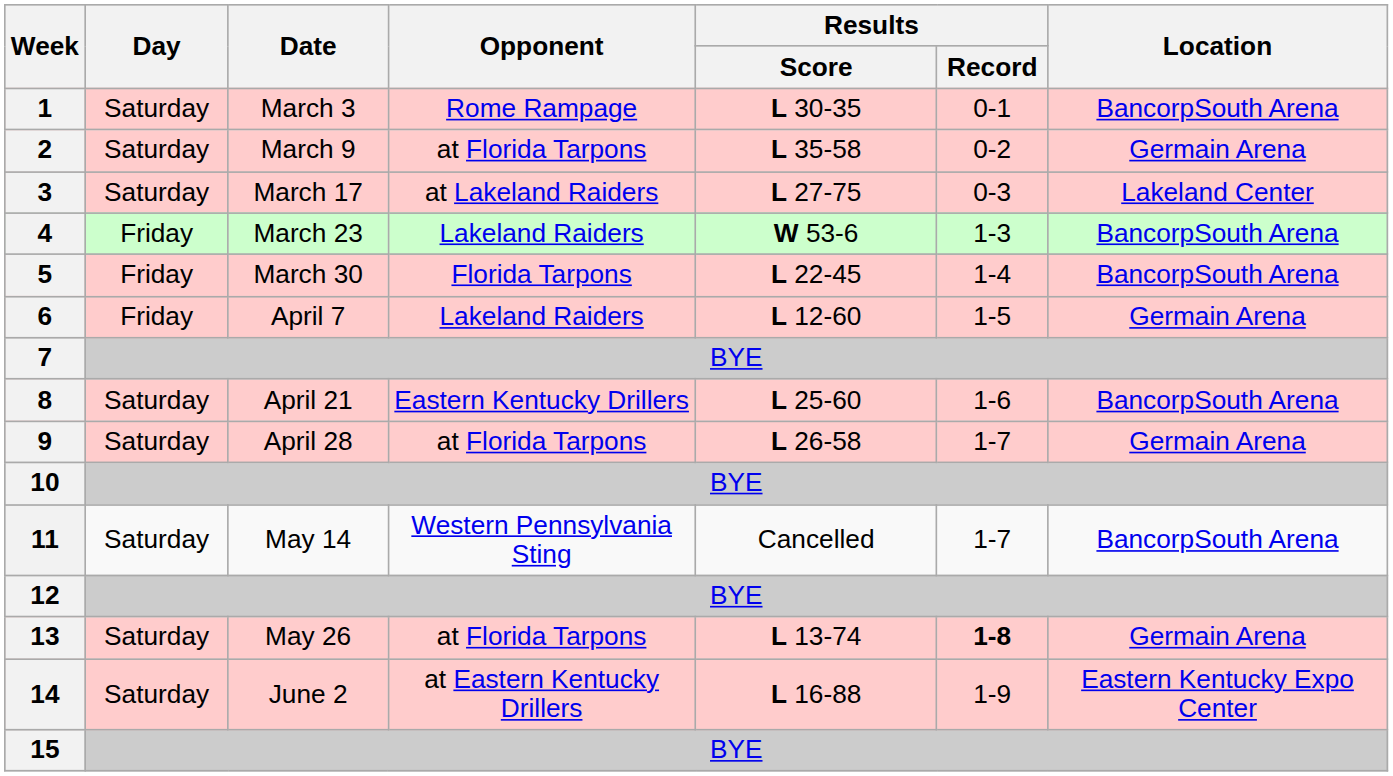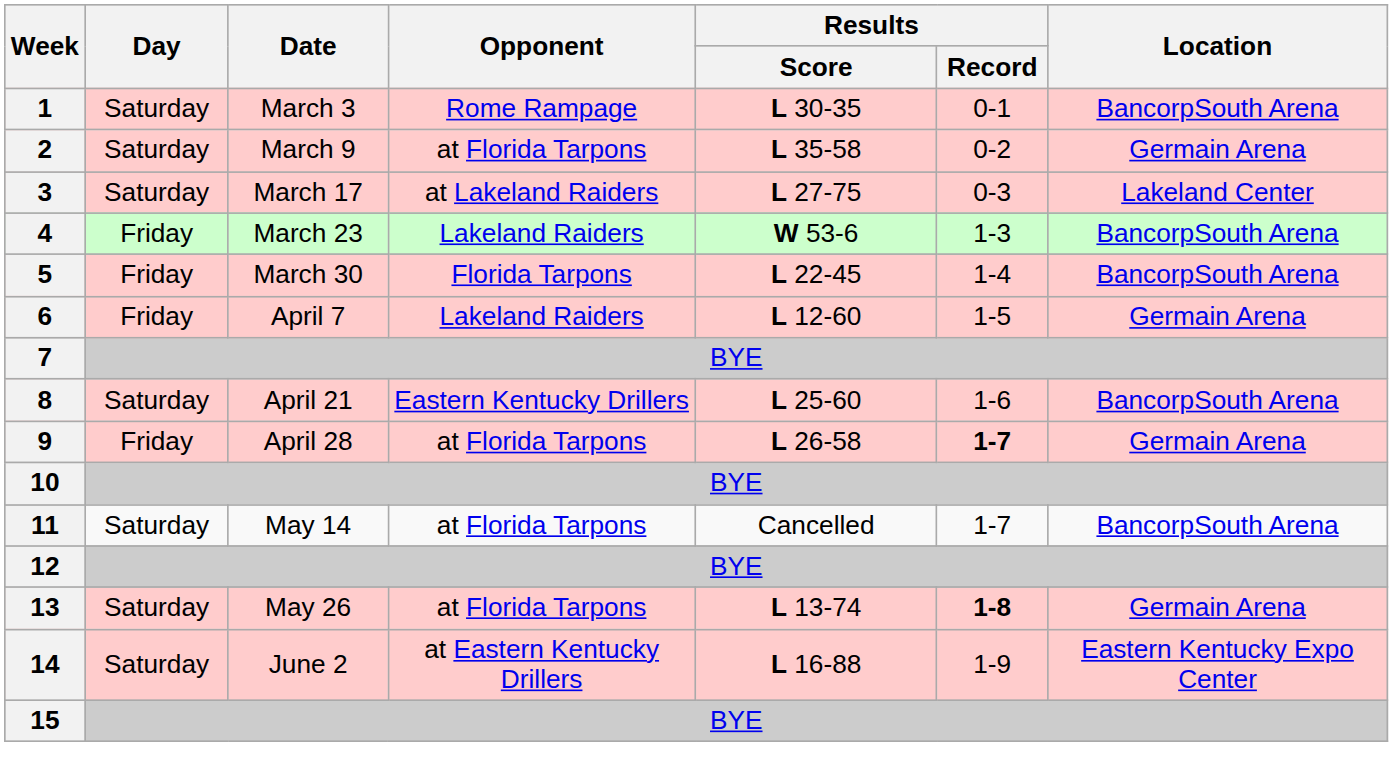 <table class="wikitable">
 <tr>
 <th rowspan="2" width="40">Week</th>
 <th rowspan="2" width="80">Day</th>
 <th rowspan="2" width="90">Date</th>
 <th rowspan="2" width="180">Opponent</th>
 <th colspan="2" width="200">Results</th>
 <th rowspan="2" width="200">Location</th>
 </tr>
 <tr>
 <th width="140">Score</th>
 <th width="60">Record</th>
 </tr>
 <tr align="center" bgcolor="#FFCCCC">
 <th>1</th>
 <td>Saturday</td>
 <td>March 3</td>
 <td><a href='#'>Rome Rampage</a></td>
 <td><strong>L</strong> 30-35</td>
 <td>0-1</td>
 <td><a href='#'>BancorpSouth Arena</a></td>
 </tr>
 <tr align="center" bgcolor="#FFCCCC">
 <th>2</th>
 <td>Saturday</td>
 <td>March 9</td>
 <td>at <a href='#'>Florida Tarpons</a></td>
 <td><strong>L</strong> 35-58</td>
 <td>0-2</td>
 <td><a href='#'>Germain Arena</a></td>
 </tr>
 <tr align="center" bgcolor="#FFCCCC">
 <th>3</th>
 <td>Saturday</td>
 <td>March 17</td>
 <td>at <a href='#'>Lakeland Raiders</a></td>
 <td><strong>L</strong> 27-75</td>
 <td>0-3</td>
 <td><a href='#'>Lakeland Center</a></td>
 </tr>
 <tr align="center" bgcolor="#CCFFCC">
 <th>4</th>
 <td>Friday</td>
 <td>March 23</td>
 <td><a href='#'>Lakeland Raiders</a></td>
 <td><strong>W</strong> 53-6</td>
 <td>1-3</td>
 <td><a href='#'>BancorpSouth Arena</a></td>
 </tr>
 <tr align="center" bgcolor="#FFCCCC">
 <th>5</th>
 <td>Friday</td>
 <td>March 30</td>
 <td><a href='#'>Florida Tarpons</a></td>
 <td><strong>L</strong> 22-45</td>
 <td>1-4</td>
 <td><a href='#'>BancorpSouth Arena</a></td>
 </tr>
 <tr align="center" bgcolor="#FFCCCC">
 <th>6</th>
 <td>Friday</td>
 <td>April 7</td>
 <td><a href='#'>Lakeland Raiders</a></td>
 <td><strong>L</strong> 12-60</td>
 <td>1-5</td>
 <td><a href='#'>Germain Arena</a></td>
 </tr>
 <tr align="center" bgcolor="#CCCCCC">
 <th>7</th>
 <td colSpan=6><a href='#'>BYE</a></td>
 </tr>
 <tr align="center" bgcolor="#FFCCCC">
 <th>8</th>
 <td>Saturday</td>
 <td>April 21</td>
 <td><a href='#'>Eastern Kentucky Drillers</a></td>
 <td><strong>L</strong> 25-60</td>
 <td>1-6</td>
 <td><a href='#'>BancorpSouth Arena</a></td>
 </tr>
 <tr align="center" bgcolor="#FFCCCC">
 <th>9</th>
-<td>Saturday</td>
+<td>Friday</td>
 <td>April 28</td>
 <td>at <a href='#'>Florida Tarpons</a></td>
 <td><strong>L</strong> 26-58</td>
-<td>1-7</td>
+<td><strong>1-7</strong></td>
 <td><a href='#'>Germain Arena</a></td>
 </tr>
 <tr align="center" bgcolor="#CCCCCC">
 <th>10</th>
 <td colSpan=6><a href='#'>BYE</a></td>
 </tr>
 <tr align="center">
 <th>11</th>
 <td>Saturday</td>
 <td>May 14</td>
-<td><a href='#'>Western Pennsylvania Sting</a></td>
+<td>at <a href='#'>Florida Tarpons</a></td>
 <td>Cancelled</td>
 <td>1-7</td>
 <td><a href='#'>BancorpSouth Arena</a></td>
 </tr>
 <tr align="center" bgcolor="#CCCCCC">
 <th>12</th>
 <td colSpan=6><a href='#'>BYE</a></td>
 </tr>
 <tr align="center" bgcolor="#FFCCCC">
 <th>13</th>
 <td>Saturday</td>
 <td>May 26</td>
 <td>at <a href='#'>Florida Tarpons</a></td>
 <td><strong>L</strong> 13-74</td>
 <td><strong>1-8</strong></td>
 <td><a href='#'>Germain Arena</a></td>
 </tr>
 <tr align="center" bgcolor="#FFCCCC">
 <th>14</th>
 <td>Saturday</td>
 <td>June 2</td>
 <td>at <a href='#'>Eastern Kentucky Drillers</a></td>
 <td><strong>L</strong> 16-88</td>
 <td>1-9</td>
 <td><a href='#'>Eastern Kentucky Expo Center</a></td>
 </tr>
 <tr align="center" bgcolor="#CCCCCC">
 <th>15</th>
 <td colSpan=6><a href='#'>BYE</a></td>
 </tr>
 </table>
